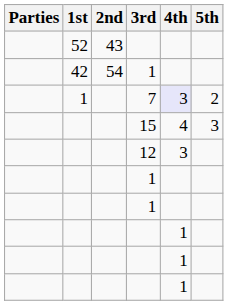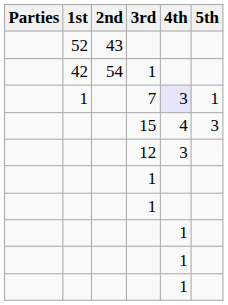 <table class="wikitable" style="text-align:right;">
 <tr>
 <th style="text-align:left;">Parties</th>
 <th>1st</th>
 <th>2nd</th>
 <th>3rd</th>
 <th>4th</th>
 <th>5th</th>
 </tr>
 <tr>
 <td style="text-align:left;"></td>
 <td>52</td>
 <td>43</td>
 <td></td>
 <td></td>
 <td></td>
 </tr>
 <tr>
 <td style="text-align:left;"></td>
 <td>42</td>
 <td>54</td>
 <td>1</td>
 <td></td>
 <td></td>
 </tr>
 <tr>
 <td style="text-align:left;"></td>
 <td>1</td>
 <td></td>
 <td>7</td>
 <td style="background: lavender;">3</td>
-<td>2</td>
+<td>1</td>
 </tr>
 <tr>
 <td style="text-align:left;"></td>
 <td></td>
 <td></td>
 <td>15</td>
 <td>4</td>
 <td>3</td>
 </tr>
 <tr>
 <td style="text-align:left;"></td>
 <td></td>
 <td></td>
 <td>12</td>
 <td>3</td>
 <td></td>
 </tr>
 <tr>
 <td style="text-align:left;"></td>
 <td></td>
 <td></td>
 <td>1</td>
 <td></td>
 <td></td>
 </tr>
 <tr>
 <td style="text-align:left;"></td>
 <td></td>
 <td></td>
 <td>1</td>
 <td></td>
 <td></td>
 </tr>
 <tr>
 <td style="text-align:left;"></td>
 <td></td>
 <td></td>
 <td></td>
 <td>1</td>
 <td></td>
 </tr>
 <tr>
 <td style="text-align:left;"></td>
 <td></td>
 <td></td>
 <td></td>
 <td>1</td>
 <td></td>
 </tr>
 <tr>
 <td style="text-align:left;"></td>
 <td></td>
 <td></td>
 <td></td>
 <td>1</td>
 <td></td>
 </tr>
 </table>
